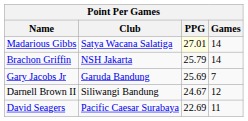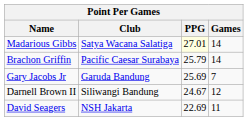 <table class="wikitable">
 <tr>
 <th colspan="4">Point Per Games</th>
 </tr>
 <tr>
 <th>Name</th>
 <th>Club</th>
 <th>PPG</th>
 <th>Games</th>
 </tr>
 <tr>
 <td> <a href='#'>Madarious Gibbs</a></td>
 <td><a href='#'>Satya Wacana Salatiga</a></td>
 <td style="background: lightyellow;">27.01</td>
 <td>14</td>
 </tr>
 <tr>
 <td> <a href='#'>Brachon Griffin</a></td>
-<td><a href='#'>NSH Jakarta</a></td>
+<td><a href='#'>Pacific Caesar Surabaya</a></td>
 <td>25.79</td>
 <td>14</td>
 </tr>
 <tr>
 <td> <a href='#'>Gary Jacobs Jr</a></td>
 <td><a href='#'>Garuda Bandung</a></td>
 <td>25.69</td>
 <td>7</td>
 </tr>
 <tr>
 <td> Darnell Brown II</td>
 <td>Siliwangi Bandung</td>
 <td>24.67</td>
 <td>12</td>
 </tr>
 <tr>
 <td> <a href='#'>David Seagers</a></td>
-<td><a href='#'>Pacific Caesar Surabaya</a></td>
+<td><a href='#'>NSH Jakarta</a></td>
 <td>22.69</td>
 <td>11</td>
 </tr>
 </table>
